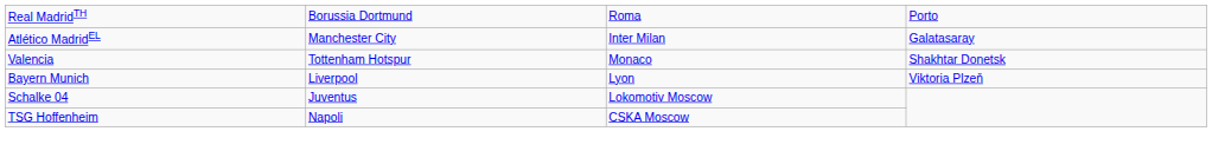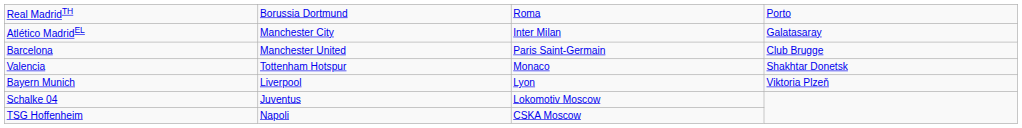 <table class="wikitable" style="table-layout:fixed;width:100%;">
 <tr>
 <td width=25%> <a href='#'>Real Madrid</a><sup><a href='#'>TH</a></sup> </td>
 <td width=25%> <a href='#'>Borussia Dortmund</a> </td>
 <td width=25%> <a href='#'>Roma</a> </td>
 <td width=25%> <a href='#'>Porto</a> </td>
 </tr>
 <tr>
 <td> <a href='#'>Atlético Madrid</a><sup><a href='#'>EL</a></sup> </td>
 <td> <a href='#'>Manchester City</a> </td>
 <td> <a href='#'>Inter Milan</a> </td>
 <td> <a href='#'>Galatasaray</a> </td>
+</tr>
+<tr>
+<td> <a href='#'>Barcelona</a> </td>
+<td> <a href='#'>Manchester United</a> </td>
+<td> <a href='#'>Paris Saint-Germain</a> </td>
+<td> <a href='#'>Club Brugge</a> </td>
 </tr>
 <tr>
 <td> <a href='#'>Valencia</a> </td>
 <td> <a href='#'>Tottenham Hotspur</a> </td>
 <td> <a href='#'>Monaco</a> </td>
 <td> <a href='#'>Shakhtar Donetsk</a> </td>
 </tr>
 <tr>
 <td> <a href='#'>Bayern Munich</a> </td>
 <td> <a href='#'>Liverpool</a> </td>
 <td> <a href='#'>Lyon</a> </td>
 <td> <a href='#'>Viktoria Plzeň</a> </td>
 </tr>
 <tr>
 <td> <a href='#'>Schalke 04</a> </td>
 <td> <a href='#'>Juventus</a> </td>
 <td> <a href='#'>Lokomotiv Moscow</a> </td>
 <td rowspan="2"></td>
 </tr>
 <tr>
 <td> <a href='#'>TSG Hoffenheim</a> </td>
 <td> <a href='#'>Napoli</a> </td>
 <td> <a href='#'>CSKA Moscow</a> </td>
 </tr>
 </table>
